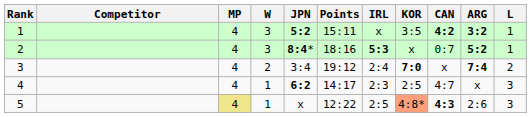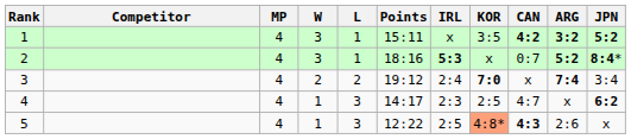 <table class="wikitable" style="text-align:center">
 <tr>
 <th>Rank</th>
 <th style="width:16em">Competitor</th>
 <th style="width:2.5em">MP</th>
 <th style="width:2.5em">W</th>
-<th style="width:2.5em">JPN</th>
+<th style="width:2.5em">L</th>
 <th>Points</th>
 <th style="width:2.5em">IRL</th>
 <th style="width:2.5em">KOR</th>
 <th style="width:2.5em">CAN</th>
 <th style="width:2.5em">ARG</th>
-<th style="width:2.5em">L</th>
+<th style="width:2.5em">JPN</th>
 </tr>
 <tr style="background:#cfc;">
 <td>1</td>
 <td style="text-align:left"></td>
 <td>4</td>
 <td>3</td>
-<td><strong>5:2</strong></td>
+<td>1</td>
 <td>15:11</td>
 <td>x</td>
 <td>3:5</td>
 <td><strong>4:2</strong></td>
 <td><strong>3:2</strong></td>
-<td>1</td>
+<td><strong>5:2</strong></td>
 </tr>
 <tr style="background:#cfc;">
 <td>2</td>
 <td style="text-align:left"></td>
 <td>4</td>
 <td>3</td>
-<td><strong>8:4</strong>*</td>
+<td>1</td>
 <td>18:16</td>
 <td><strong>5:3</strong></td>
 <td>x</td>
 <td>0:7</td>
 <td><strong>5:2</strong></td>
-<td>1</td>
+<td><strong>8:4</strong>*</td>
 </tr>
 <tr>
 <td>3</td>
 <td style="text-align:left"></td>
 <td>4</td>
 <td>2</td>
-<td>3:4</td>
+<td>2</td>
 <td>19:12</td>
 <td>2:4</td>
 <td><strong>7:0</strong></td>
 <td>x</td>
 <td><strong>7:4</strong></td>
-<td>2</td>
+<td>3:4</td>
 </tr>
 <tr>
 <td>4</td>
 <td style="text-align:left"></td>
 <td>4</td>
 <td>1</td>
-<td><strong>6:2</strong></td>
+<td>3</td>
 <td>14:17</td>
 <td>2:3</td>
 <td>2:5</td>
 <td>4:7</td>
 <td>x</td>
-<td>3</td>
+<td><strong>6:2</strong></td>
 </tr>
 <tr>
 <td>5</td>
 <td style="text-align:left"></td>
-<td style="background: khaki;">4</td>
+<td>4</td>
 <td>1</td>
-<td>x</td>
+<td>3</td>
 <td>12:22</td>
 <td>2:5</td>
 <td style="background: lightsalmon;">4:8*</td>
 <td><strong>4:3</strong></td>
 <td>2:6</td>
-<td>3</td>
+<td>x</td>
 </tr>
 </table>
